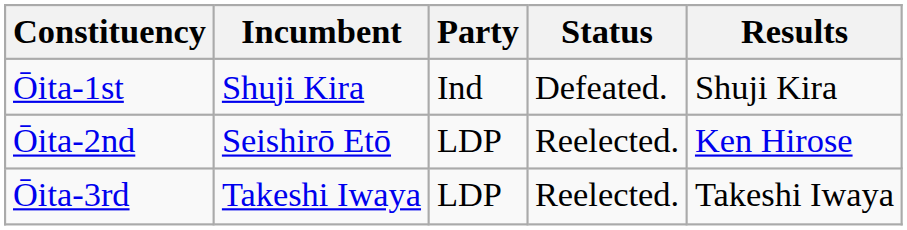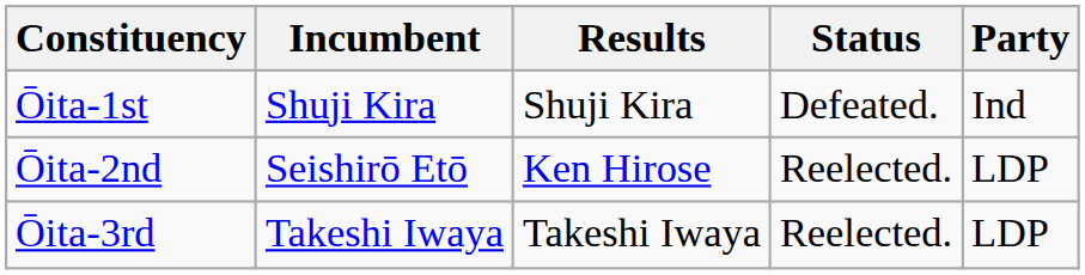 <table class="wikitable">
 <tr>
 <th>Constituency</th>
 <th>Incumbent</th>
+<th>Results</th>
+<th>Status</th>
 <th>Party</th>
-<th>Status</th>
-<th>Results</th>
 </tr>
 <tr>
 <td><a href='#'>Ōita-1st</a></td>
 <td><a href='#'>Shuji Kira</a></td>
+<td>Shuji Kira</td>
+<td>Defeated.</td>
 <td>Ind</td>
-<td>Defeated.</td>
-<td>Shuji Kira</td>
 </tr>
 <tr>
 <td><a href='#'>Ōita-2nd</a></td>
 <td><a href='#'>Seishirō Etō</a></td>
+<td><a href='#'>Ken Hirose</a></td>
+<td>Reelected.</td>
 <td>LDP</td>
-<td>Reelected.</td>
-<td><a href='#'>Ken Hirose</a></td>
 </tr>
 <tr>
 <td><a href='#'>Ōita-3rd</a></td>
 <td><a href='#'>Takeshi Iwaya</a></td>
+<td>Takeshi Iwaya</td>
+<td>Reelected.</td>
 <td>LDP</td>
-<td>Reelected.</td>
-<td>Takeshi Iwaya</td>
 </tr>
 </table>
